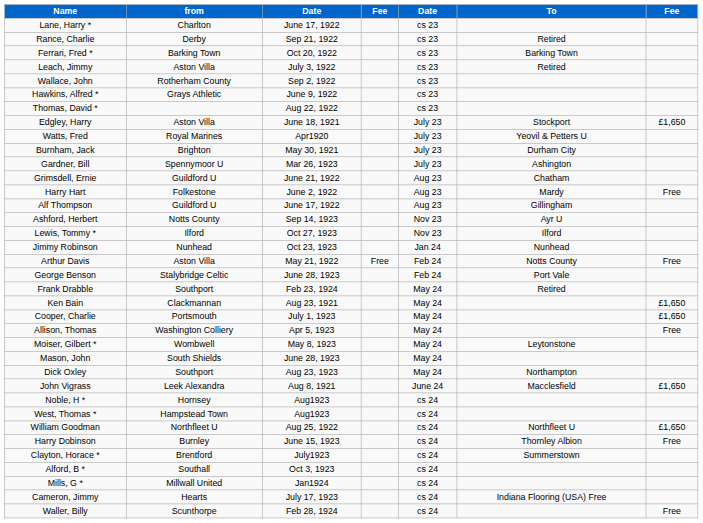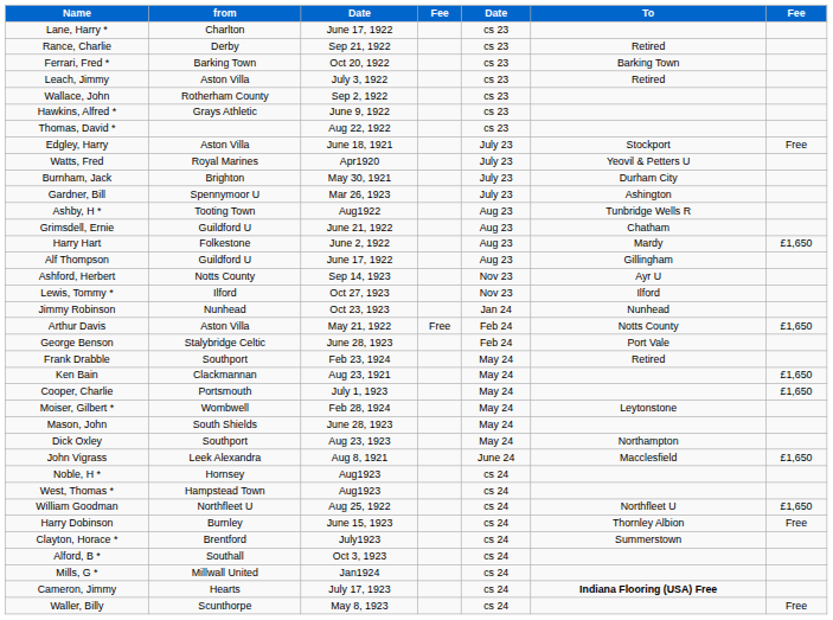 <table class="wikitable" style="text-align:center; font-size:90%; width:90%;">
 <tr>
 <th style="background:#0066CC; color:#FFFFFF; text-align:center;"><strong>Name</strong></th>
 <th style="background:#0066CC; color:#FFFFFF; text-align:center;">from</th>
 <th style="background:#0066CC; color:#FFFFFF; text-align:center;"><strong>Date</strong></th>
 <th style="background:#0066CC; color:#FFFFFF; text-align:center;"><strong>Fee</strong></th>
 <th style="background:#0066CC; color:#FFFFFF; text-align:center;"><strong>Date</strong></th>
 <th style="background:#0066CC; color:#FFFFFF; text-align:center;"><strong>To</strong></th>
 <th style="background:#0066CC; color:#FFFFFF; text-align:center;"><strong>Fee</strong></th>
 </tr>
 <tr>
 <td>Lane, Harry *</td>
 <td>Charlton</td>
 <td>June 17, 1922</td>
 <td></td>
 <td>cs 23</td>
 <td></td>
 <td></td>
 </tr>
 <tr>
 <td>Rance, Charlie</td>
 <td>Derby</td>
 <td>Sep 21, 1922</td>
 <td></td>
 <td>cs 23</td>
 <td>Retired</td>
 <td></td>
 </tr>
 <tr>
 <td>Ferrari, Fred *</td>
 <td>Barking Town</td>
 <td>Oct 20, 1922</td>
 <td></td>
 <td>cs 23</td>
 <td>Barking Town</td>
 <td></td>
 </tr>
 <tr>
 <td>Leach, Jimmy</td>
 <td>Aston Villa</td>
 <td>July 3, 1922</td>
 <td></td>
 <td>cs 23</td>
 <td>Retired</td>
 <td></td>
 </tr>
 <tr>
 <td>Wallace, John</td>
 <td>Rotherham County</td>
 <td>Sep 2, 1922</td>
 <td></td>
 <td>cs 23</td>
 <td></td>
 <td></td>
 </tr>
 <tr>
 <td>Hawkins, Alfred *</td>
 <td>Grays Athletic</td>
 <td>June 9, 1922</td>
 <td></td>
 <td>cs 23</td>
 <td></td>
 <td></td>
 </tr>
 <tr>
 <td>Thomas, David *</td>
 <td></td>
 <td>Aug 22, 1922</td>
 <td></td>
 <td>cs 23</td>
 <td></td>
 <td></td>
 </tr>
 <tr>
 <td>Edgley, Harry</td>
 <td>Aston Villa</td>
 <td>June 18, 1921</td>
 <td></td>
 <td>July 23</td>
 <td>Stockport</td>
-<td>£1,650</td>
+<td>Free</td>
 </tr>
 <tr>
 <td>Watts, Fred</td>
 <td>Royal Marines</td>
 <td>Apr1920</td>
 <td></td>
 <td>July 23</td>
 <td>Yeovil & Petters U</td>
 <td></td>
 </tr>
 <tr>
 <td>Burnham, Jack</td>
 <td>Brighton</td>
 <td>May 30, 1921</td>
 <td></td>
 <td>July 23</td>
 <td>Durham City</td>
 <td></td>
 </tr>
 <tr>
 <td>Gardner, Bill</td>
 <td>Spennymoor U</td>
 <td>Mar 26, 1923</td>
 <td></td>
 <td>July 23</td>
 <td>Ashington</td>
 <td></td>
 </tr>
 <tr>
+<td>Ashby, H *</td>
+<td>Tooting Town</td>
+<td>Aug1922</td>
+<td></td>
+<td>Aug 23</td>
+<td>Tunbridge Wells R</td>
+<td></td>
+</tr>
+<tr>
 <td>Grimsdell, Ernie</td>
 <td>Guildford U</td>
 <td>June 21, 1922</td>
 <td></td>
 <td>Aug 23</td>
 <td>Chatham</td>
 <td></td>
 </tr>
 <tr>
 <td>Harry Hart</td>
 <td>Folkestone</td>
 <td>June 2, 1922</td>
 <td></td>
 <td>Aug 23</td>
 <td>Mardy</td>
-<td>Free</td>
+<td>£1,650</td>
 </tr>
 <tr>
 <td>Alf Thompson</td>
 <td>Guildford U</td>
 <td>June 17, 1922</td>
 <td></td>
 <td>Aug 23</td>
 <td>Gillingham</td>
 <td></td>
 </tr>
 <tr>
 <td>Ashford, Herbert</td>
 <td>Notts County</td>
 <td>Sep 14, 1923</td>
 <td></td>
 <td>Nov 23</td>
 <td>Ayr U</td>
 <td></td>
 </tr>
 <tr>
 <td>Lewis, Tommy *</td>
 <td>Ilford</td>
 <td>Oct 27, 1923</td>
 <td></td>
 <td>Nov 23</td>
 <td>Ilford</td>
 <td></td>
 </tr>
 <tr>
 <td>Jimmy Robinson</td>
 <td>Nunhead</td>
 <td>Oct 23, 1923</td>
 <td></td>
 <td>Jan 24</td>
 <td>Nunhead</td>
 <td></td>
 </tr>
 <tr>
 <td>Arthur Davis</td>
 <td>Aston Villa</td>
 <td>May 21, 1922</td>
 <td>Free</td>
 <td>Feb 24</td>
 <td>Notts County</td>
-<td>Free</td>
+<td>£1,650</td>
 </tr>
 <tr>
 <td>George Benson</td>
 <td>Stalybridge Celtic</td>
 <td>June 28, 1923</td>
 <td></td>
 <td>Feb 24</td>
 <td>Port Vale</td>
 <td></td>
 </tr>
 <tr>
 <td>Frank Drabble</td>
 <td>Southport</td>
 <td>Feb 23, 1924</td>
 <td></td>
 <td>May 24</td>
 <td>Retired</td>
 <td></td>
 </tr>
 <tr>
 <td>Ken Bain</td>
 <td>Clackmannan</td>
 <td>Aug 23, 1921</td>
 <td></td>
 <td>May 24</td>
 <td></td>
 <td>£1,650</td>
 </tr>
 <tr>
 <td>Cooper, Charlie</td>
 <td>Portsmouth</td>
 <td>July 1, 1923</td>
 <td></td>
 <td>May 24</td>
 <td></td>
 <td>£1,650</td>
 </tr>
 <tr>
-<td>Allison, Thomas</td>
-<td>Washington Colliery</td>
-<td>Apr 5, 1923</td>
-<td></td>
-<td>May 24</td>
-<td></td>
-<td>Free</td>
-</tr>
-<tr>
 <td>Moiser, Gilbert *</td>
 <td>Wombwell</td>
-<td>May 8, 1923</td>
+<td>Feb 28, 1924</td>
 <td></td>
 <td>May 24</td>
 <td>Leytonstone</td>
 <td></td>
 </tr>
 <tr>
 <td>Mason, John</td>
 <td>South Shields</td>
 <td>June 28, 1923</td>
 <td></td>
 <td>May 24</td>
 <td></td>
 <td></td>
 </tr>
 <tr>
 <td>Dick Oxley</td>
 <td>Southport</td>
 <td>Aug 23, 1923</td>
 <td></td>
 <td>May 24</td>
 <td>Northampton</td>
 <td></td>
 </tr>
 <tr>
 <td>John Vigrass</td>
 <td>Leek Alexandra</td>
 <td>Aug 8, 1921</td>
 <td></td>
 <td>June 24</td>
 <td>Macclesfield</td>
 <td>£1,650</td>
 </tr>
 <tr>
 <td>Noble, H *</td>
 <td>Hornsey</td>
 <td>Aug1923</td>
 <td></td>
 <td>cs 24</td>
 <td></td>
 <td></td>
 </tr>
 <tr>
 <td>West, Thomas *</td>
 <td>Hampstead Town</td>
 <td>Aug1923</td>
 <td></td>
 <td>cs 24</td>
 <td></td>
 <td></td>
 </tr>
 <tr>
 <td>William Goodman</td>
 <td>Northfleet U</td>
 <td>Aug 25, 1922</td>
 <td></td>
 <td>cs 24</td>
 <td>Northfleet U</td>
 <td>£1,650</td>
 </tr>
 <tr>
 <td>Harry Dobinson</td>
 <td>Burnley</td>
 <td>June 15, 1923</td>
 <td></td>
 <td>cs 24</td>
 <td>Thornley Albion</td>
 <td>Free</td>
 </tr>
 <tr>
 <td>Clayton, Horace *</td>
 <td>Brentford</td>
 <td>July1923</td>
 <td></td>
 <td>cs 24</td>
 <td>Summerstown</td>
 <td></td>
 </tr>
 <tr>
 <td>Alford, B *</td>
 <td>Southall</td>
 <td>Oct 3, 1923</td>
 <td></td>
 <td>cs 24</td>
 <td></td>
 <td></td>
 </tr>
 <tr>
 <td>Mills, G *</td>
 <td>Millwall United</td>
 <td>Jan1924</td>
 <td></td>
 <td>cs 24</td>
 <td></td>
 <td></td>
 </tr>
 <tr>
 <td>Cameron, Jimmy</td>
 <td>Hearts</td>
 <td>July 17, 1923</td>
 <td></td>
 <td>cs 24</td>
-<td>Indiana Flooring (USA) Free</td>
+<td><strong>Indiana Flooring (USA) Free</strong></td>
 <td></td>
 </tr>
 <tr>
 <td>Waller, Billy</td>
 <td>Scunthorpe</td>
-<td>Feb 28, 1924</td>
+<td>May 8, 1923</td>
 <td></td>
 <td>cs 24</td>
 <td></td>
 <td>Free</td>
 </tr>
 </table>
